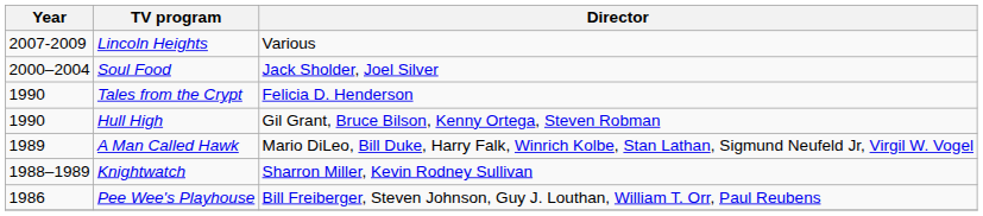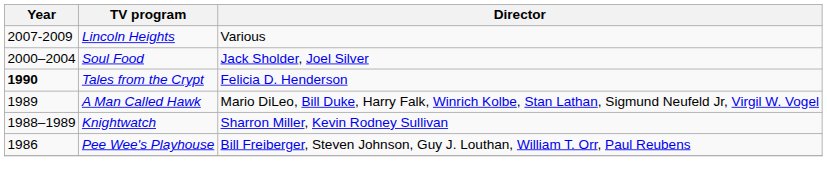 <table class="wikitable sortable">
 <tr>
 <th>Year</th>
 <th>TV program</th>
 <th>Director</th>
 </tr>
 <tr>
 <td>2007-2009</td>
 <td><em><a href='#'>Lincoln Heights</a></em></td>
 <td>Various</td>
 </tr>
 <tr>
 <td>2000–2004</td>
 <td><em><a href='#'>Soul Food</a></em></td>
 <td><a href='#'>Jack Sholder</a>, <a href='#'>Joel Silver</a></td>
 </tr>
 <tr>
-<td>1990</td>
+<td><strong>1990</strong></td>
 <td><em><a href='#'>Tales from the Crypt</a></em></td>
 <td><a href='#'>Felicia D. Henderson</a></td>
-</tr>
-<tr>
-<td>1990</td>
-<td><em><a href='#'>Hull High</a></em></td>
-<td>Gil Grant, <a href='#'>Bruce Bilson</a>, <a href='#'>Kenny Ortega</a>, <a href='#'>Steven Robman</a></td>
 </tr>
 <tr>
 <td>1989</td>
 <td><em><a href='#'>A Man Called Hawk</a></em></td>
 <td>Mario DiLeo, <a href='#'>Bill Duke</a>, Harry Falk, <a href='#'>Winrich Kolbe</a>, <a href='#'>Stan Lathan</a>, Sigmund Neufeld Jr, <a href='#'>Virgil W. Vogel</a></td>
 </tr>
 <tr>
 <td>1988–1989</td>
 <td><em><a href='#'>Knightwatch</a></em></td>
 <td><a href='#'>Sharron Miller</a>, <a href='#'>Kevin Rodney Sullivan</a></td>
 </tr>
 <tr>
 <td>1986</td>
 <td><em><a href='#'>Pee Wee's Playhouse</a></em></td>
 <td><a href='#'>Bill Freiberger</a>, Steven Johnson, Guy J. Louthan, <a href='#'>William T. Orr</a>, <a href='#'>Paul Reubens</a></td>
 </tr>
 <tr>
 </tr>
 </table>
